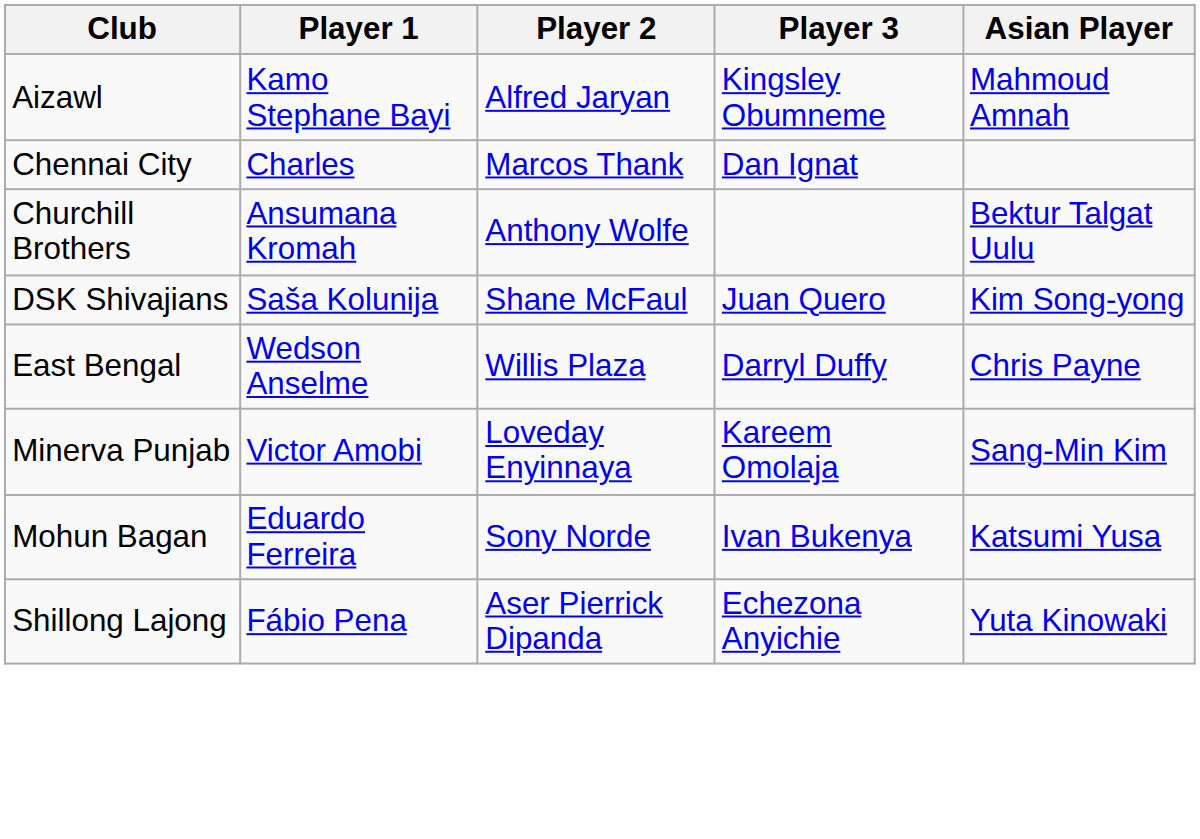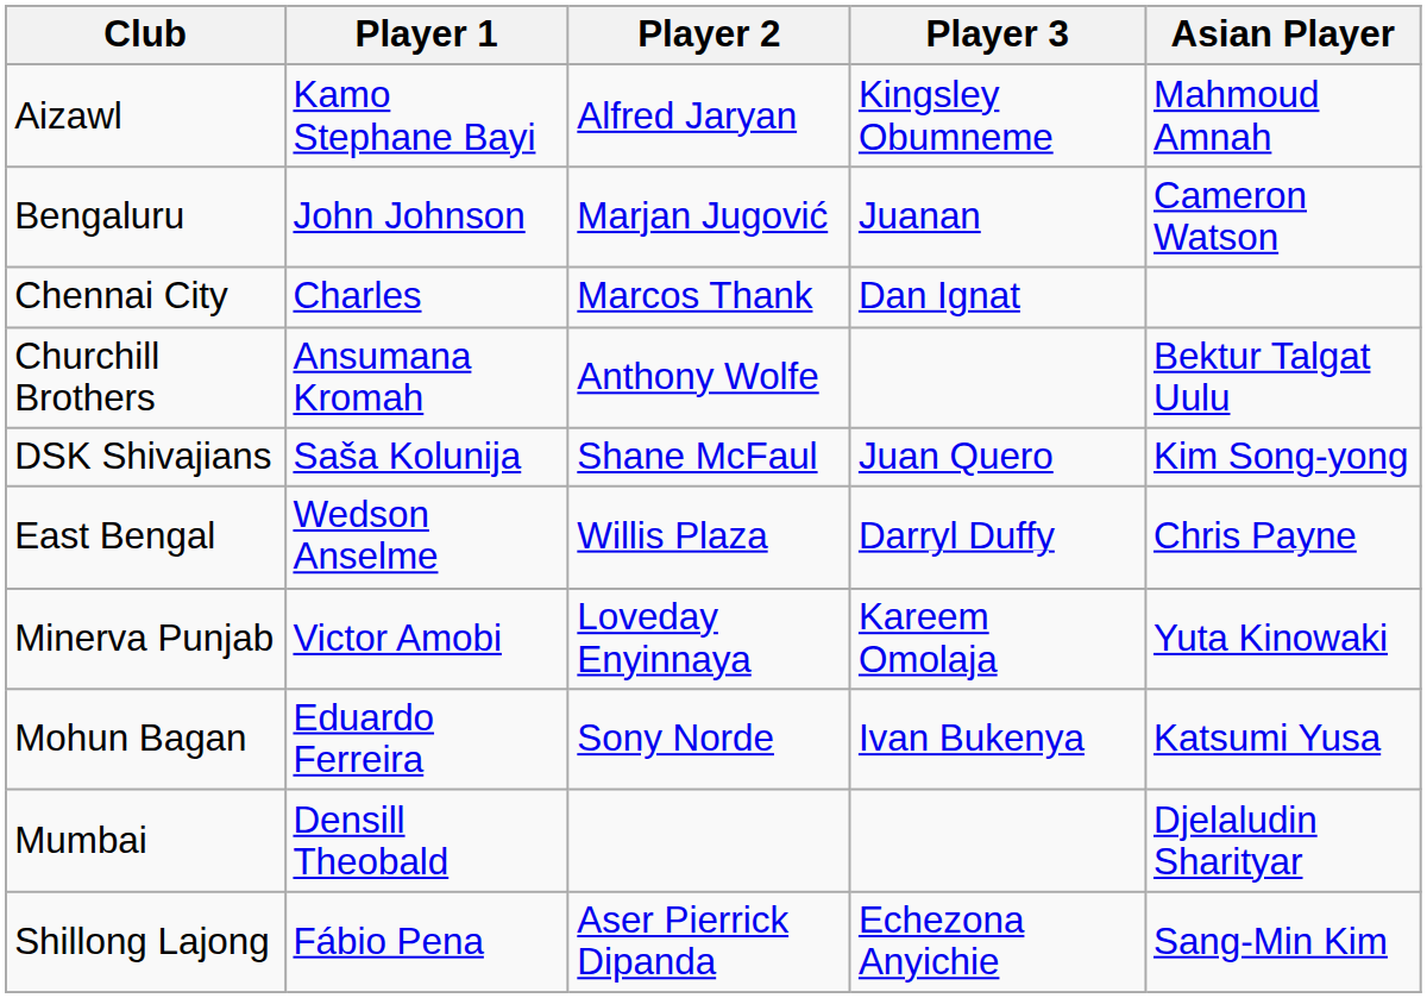 <table class="wikitable sortable">
 <tr>
 <th style="width:190px;">Club</th>
 <th style="width:190px;">Player 1</th>
 <th style="width:190px;">Player 2</th>
 <th style="width:190px;">Player 3</th>
 <th style="width:190px;">Asian Player</th>
 </tr>
 <tr>
 <td>Aizawl</td>
 <td> <a href='#'>Kamo Stephane Bayi</a></td>
 <td> <a href='#'>Alfred Jaryan</a></td>
 <td> <a href='#'>Kingsley Obumneme</a></td>
 <td> <a href='#'>Mahmoud Amnah</a></td>
+</tr>
+<tr>
+<td>Bengaluru</td>
+<td> <a href='#'>John Johnson</a></td>
+<td> <a href='#'>Marjan Jugović</a></td>
+<td> <a href='#'>Juanan</a></td>
+<td> <a href='#'>Cameron Watson</a></td>
 </tr>
 <tr>
 <td>Chennai City</td>
 <td> <a href='#'>Charles</a></td>
 <td> <a href='#'>Marcos Thank</a></td>
 <td> <a href='#'>Dan Ignat</a></td>
 <td></td>
 </tr>
 <tr>
 <td>Churchill Brothers</td>
 <td> <a href='#'>Ansumana Kromah</a></td>
 <td> <a href='#'>Anthony Wolfe</a></td>
 <td></td>
 <td> <a href='#'>Bektur Talgat Uulu</a></td>
 </tr>
 <tr>
 <td>DSK Shivajians</td>
 <td> <a href='#'>Saša Kolunija</a></td>
 <td> <a href='#'>Shane McFaul</a></td>
 <td> <a href='#'>Juan Quero</a></td>
 <td> <a href='#'>Kim Song-yong</a></td>
 </tr>
 <tr>
 <td>East Bengal</td>
 <td> <a href='#'>Wedson Anselme</a></td>
 <td> <a href='#'>Willis Plaza</a></td>
 <td> <a href='#'>Darryl Duffy</a></td>
 <td> <a href='#'>Chris Payne</a></td>
 </tr>
 <tr>
 <td>Minerva Punjab</td>
 <td> <a href='#'>Victor Amobi</a></td>
 <td> <a href='#'>Loveday Enyinnaya</a></td>
 <td> <a href='#'>Kareem Omolaja</a></td>
-<td> <a href='#'>Sang-Min Kim</a></td>
+<td> <a href='#'>Yuta Kinowaki</a></td>
 </tr>
 <tr>
 <td>Mohun Bagan</td>
 <td> <a href='#'>Eduardo Ferreira</a></td>
 <td> <a href='#'>Sony Norde</a></td>
 <td> <a href='#'>Ivan Bukenya</a></td>
 <td> <a href='#'>Katsumi Yusa</a></td>
 </tr>
 <tr>
+<td>Mumbai</td>
+<td> <a href='#'>Densill Theobald</a></td>
+<td></td>
+<td></td>
+<td> <a href='#'>Djelaludin Sharityar</a></td>
+</tr>
+<tr>
 <td>Shillong Lajong</td>
 <td> <a href='#'>Fábio Pena</a></td>
 <td> <a href='#'>Aser Pierrick Dipanda</a></td>
 <td> <a href='#'>Echezona Anyichie</a></td>
-<td> <a href='#'>Yuta Kinowaki</a></td>
+<td> <a href='#'>Sang-Min Kim</a></td>
 </tr>
 </table>
